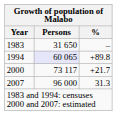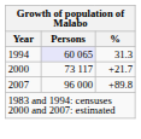 <table class="wikitable" class="toccolours" style="width:180px; margin:0 0 0.5em 1em; float:right; clear:right; line-height:100%; font-size:90%;">
 <tr>
 <th colspan="3" style="text-align:center;">Growth of population of Malabo</th>
 </tr>
 <tr>
 <th>Year</th>
 <th>Persons</th>
 <th>%</th>
 </tr>
 <tr>
-<td>1983</td>
-<td align=right>31 650</td>
-<td align=right>–</td>
-</tr>
-<tr>
 <td>1994</td>
 <td align=right style="background: lavender;">60 065</td>
-<td align=right>+89.8</td>
+<td align=right>31.3</td>
 </tr>
 <tr>
 <td>2000</td>
 <td align=right>73 117</td>
 <td align=right>+21.7</td>
 </tr>
 <tr>
 <td>2007</td>
 <td align=right>96 000</td>
-<td align=right>31.3</td>
+<td align=right>+89.8</td>
 </tr>
 <tr>
 <td colspan=3>1983 and 1994: censuses<br>2000 and 2007: estimated</td>
 </tr>
 </table>
